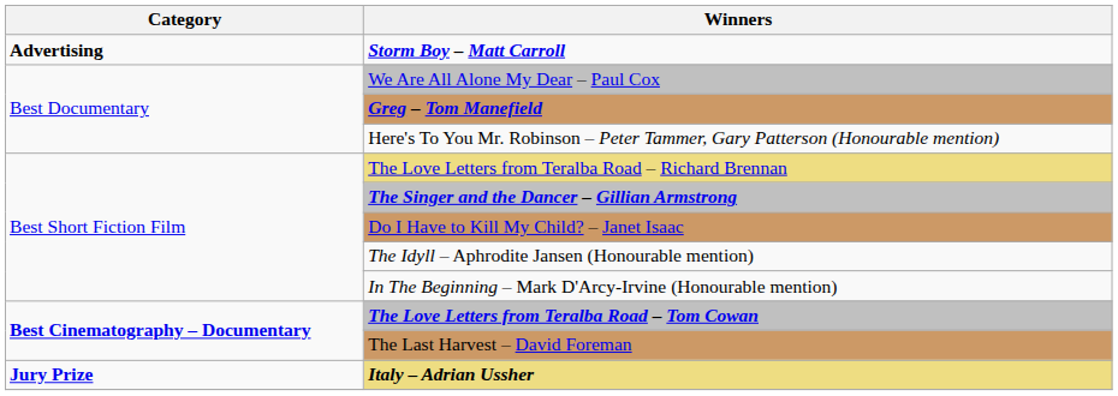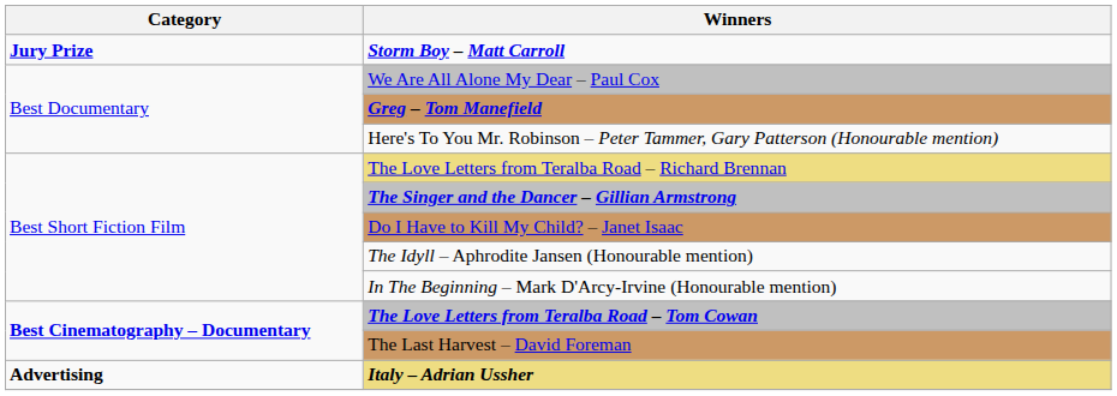 <table class="wikitable" width="60%" align="centre">
 <tr>
 <th width="300px">Category</th>
 <th>Winners</th>
 </tr>
 <tr>
-<td><strong>Advertising</strong></td>
+<td><strong><a href='#'>Jury Prize</a></strong></td>
 <td><strong><em><a href='#'>Storm Boy</a><em> – <a href='#'>Matt Carroll</a><strong></td>
 </tr>
 <tr>
 <td rowspan=3></strong><a href='#'>Best Documentary</a><strong></td>
 <td style="background:#C0C0C0"></em></strong><a href='#'>We Are All Alone My Dear</a></em> – <a href='#'>Paul Cox</a></strong></td>
 </tr>
 <tr>
 <td style="background:#cc9966"><strong><em><a href='#'>Greg</a><em> – <a href='#'>Tom Manefield</a><strong></td>
 </tr>
 <tr>
 <td></em>Here's To You Mr. Robinson<em> – Peter Tammer, Gary Patterson (Honourable mention)</td>
 </tr>
 <tr>
 <td rowspan=5></strong><a href='#'>Best Short Fiction Film</a><strong></td>
 <td style="background:#EEDD82"></em></strong><a href='#'>The Love Letters from Teralba Road</a></em> – <a href='#'>Richard Brennan</a></strong></td>
 </tr>
 <tr>
 <td style="background:#C0C0C0"><strong><em><a href='#'>The Singer and the Dancer</a><em> – <a href='#'>Gillian Armstrong</a><strong></td>
 </tr>
 <tr>
 <td style="background:#cc9966"></em></strong><a href='#'>Do I Have to Kill My Child?</a></em> – <a href='#'>Janet Isaac</a></strong></td>
 </tr>
 <tr>
 <td><em>The Idyll</em> – Aphrodite Jansen (Honourable mention)</td>
 </tr>
 <tr>
 <td><em>In The Beginning</em> – Mark D'Arcy-Irvine (Honourable mention)</td>
 </tr>
 <tr>
 <td rowspan=2><strong><a href='#'>Best Cinematography – Documentary</a></strong></td>
 <td style="background:#C0C0C0"><strong><em><a href='#'>The Love Letters from Teralba Road</a><em> – <a href='#'>Tom Cowan</a><strong></td>
 </tr>
 <tr>
 <td style="background:#cc9966"></em></strong>The Last Harvest</em> – <a href='#'>David Foreman</a></strong></td>
 </tr>
 <tr>
-<td><strong><a href='#'>Jury Prize</a></strong></td>
+<td><strong>Advertising</strong></td>
 <td style="background:#EEDD82"><strong><em>Italy<em> – Adrian Ussher<strong></td>
 </tr>
 <tr>
 </tr>
 </table>
